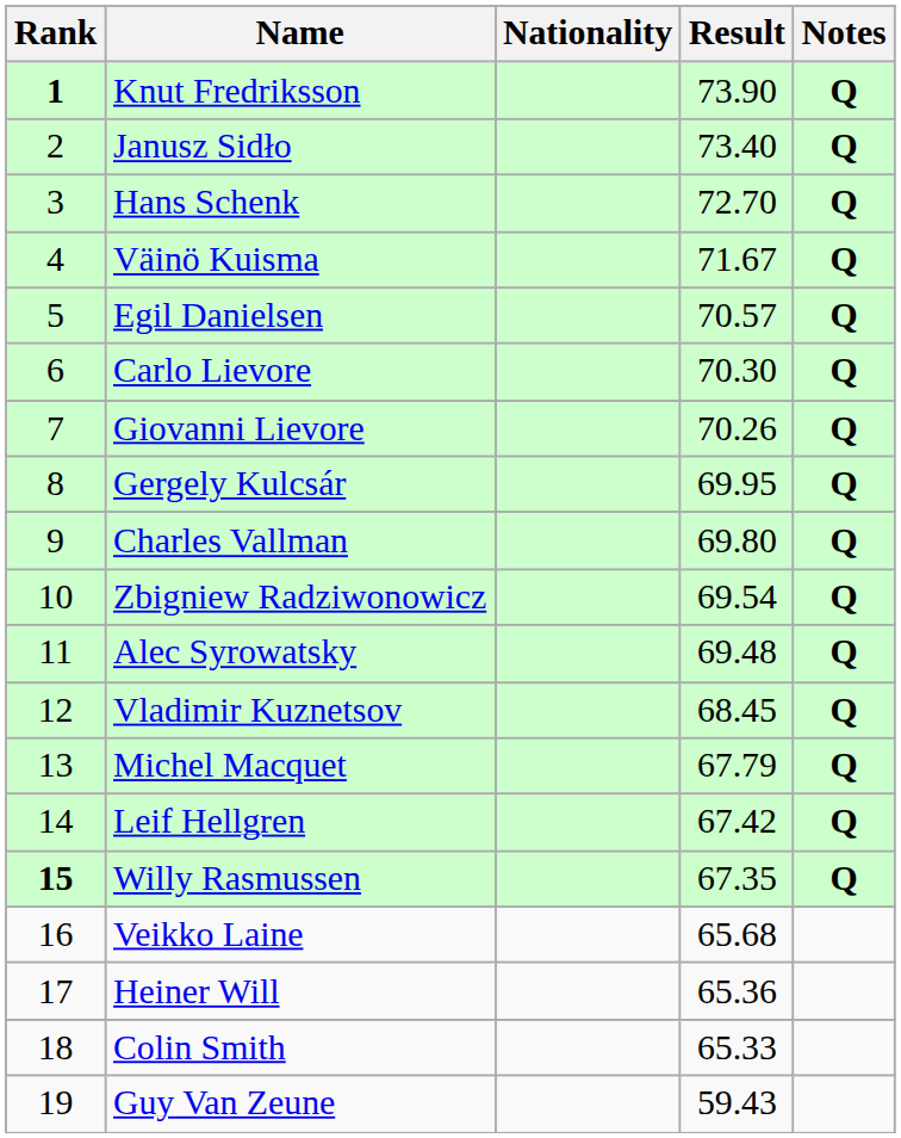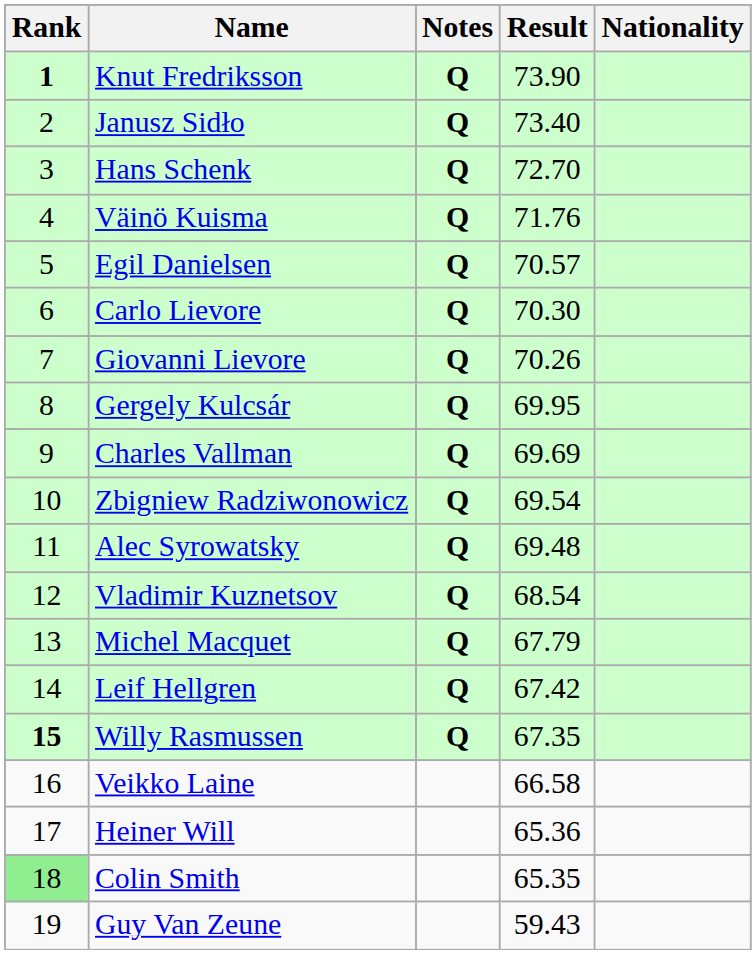 <table class="wikitable sortable" style="text-align:center">
 <tr>
 <th>Rank</th>
 <th>Name</th>
+<th>Notes</th>
+<th>Result</th>
 <th>Nationality</th>
-<th>Result</th>
-<th>Notes</th>
 </tr>
 <tr bgcolor=ccffcc>
 <td><strong>1</strong></td>
 <td align=left><a href='#'>Knut Fredriksson</a></td>
+<td><strong>Q</strong></td>
+<td>73.90</td>
 <td align=left></td>
-<td>73.90</td>
-<td><strong>Q</strong></td>
 </tr>
 <tr bgcolor=ccffcc>
 <td>2</td>
 <td align=left><a href='#'>Janusz Sidło</a></td>
+<td><strong>Q</strong></td>
+<td>73.40</td>
 <td align=left></td>
-<td>73.40</td>
-<td><strong>Q</strong></td>
 </tr>
 <tr bgcolor=ccffcc>
 <td>3</td>
 <td align=left><a href='#'>Hans Schenk</a></td>
+<td><strong>Q</strong></td>
+<td>72.70</td>
 <td align=left></td>
-<td>72.70</td>
-<td><strong>Q</strong></td>
 </tr>
 <tr bgcolor=ccffcc>
 <td>4</td>
 <td align=left><a href='#'>Väinö Kuisma</a></td>
+<td><strong>Q</strong></td>
+<td>71.76</td>
 <td align=left></td>
-<td>71.67</td>
-<td><strong>Q</strong></td>
 </tr>
 <tr bgcolor=ccffcc>
 <td>5</td>
 <td align=left><a href='#'>Egil Danielsen</a></td>
+<td><strong>Q</strong></td>
+<td>70.57</td>
 <td align=left></td>
-<td>70.57</td>
-<td><strong>Q</strong></td>
 </tr>
 <tr bgcolor=ccffcc>
 <td>6</td>
 <td align=left><a href='#'>Carlo Lievore</a></td>
+<td><strong>Q</strong></td>
+<td>70.30</td>
 <td align=left></td>
-<td>70.30</td>
-<td><strong>Q</strong></td>
 </tr>
 <tr bgcolor=ccffcc>
 <td>7</td>
 <td align=left><a href='#'>Giovanni Lievore</a></td>
+<td><strong>Q</strong></td>
+<td>70.26</td>
 <td align=left></td>
-<td>70.26</td>
-<td><strong>Q</strong></td>
 </tr>
 <tr bgcolor=ccffcc>
 <td>8</td>
 <td align=left><a href='#'>Gergely Kulcsár</a></td>
+<td><strong>Q</strong></td>
+<td>69.95</td>
 <td align=left></td>
-<td>69.95</td>
-<td><strong>Q</strong></td>
 </tr>
 <tr bgcolor=ccffcc>
 <td>9</td>
 <td align=left><a href='#'>Charles Vallman</a></td>
+<td><strong>Q</strong></td>
+<td>69.69</td>
 <td align=left></td>
-<td>69.80</td>
-<td><strong>Q</strong></td>
 </tr>
 <tr bgcolor=ccffcc>
 <td>10</td>
 <td align=left><a href='#'>Zbigniew Radziwonowicz</a></td>
+<td><strong>Q</strong></td>
+<td>69.54</td>
 <td align=left></td>
-<td>69.54</td>
-<td><strong>Q</strong></td>
 </tr>
 <tr bgcolor=ccffcc>
 <td>11</td>
 <td align=left><a href='#'>Alec Syrowatsky</a></td>
+<td><strong>Q</strong></td>
+<td>69.48</td>
 <td align=left></td>
-<td>69.48</td>
-<td><strong>Q</strong></td>
 </tr>
 <tr bgcolor=ccffcc>
 <td>12</td>
 <td align=left><a href='#'>Vladimir Kuznetsov</a></td>
+<td><strong>Q</strong></td>
+<td>68.54</td>
 <td align=left></td>
-<td>68.45</td>
-<td><strong>Q</strong></td>
 </tr>
 <tr bgcolor=ccffcc>
 <td>13</td>
 <td align=left><a href='#'>Michel Macquet</a></td>
+<td><strong>Q</strong></td>
+<td>67.79</td>
 <td align=left></td>
-<td>67.79</td>
-<td><strong>Q</strong></td>
 </tr>
 <tr bgcolor=ccffcc>
 <td>14</td>
 <td align=left><a href='#'>Leif Hellgren</a></td>
+<td><strong>Q</strong></td>
+<td>67.42</td>
 <td align=left></td>
-<td>67.42</td>
-<td><strong>Q</strong></td>
 </tr>
 <tr bgcolor=ccffcc>
 <td><strong>15</strong></td>
 <td align=left><a href='#'>Willy Rasmussen</a></td>
+<td><strong>Q</strong></td>
+<td>67.35</td>
 <td align=left></td>
-<td>67.35</td>
-<td><strong>Q</strong></td>
 </tr>
 <tr>
 <td>16</td>
 <td align=left><a href='#'>Veikko Laine</a></td>
+<td></td>
+<td>66.58</td>
 <td align=left></td>
-<td>65.68</td>
-<td></td>
 </tr>
 <tr>
 <td>17</td>
 <td align=left><a href='#'>Heiner Will</a></td>
+<td></td>
+<td>65.36</td>
 <td align=left></td>
-<td>65.36</td>
-<td></td>
 </tr>
 <tr>
-<td>18</td>
+<td style="background: lightgreen;">18</td>
 <td align=left><a href='#'>Colin Smith</a></td>
+<td></td>
+<td>65.35</td>
 <td align=left></td>
-<td>65.33</td>
-<td></td>
 </tr>
 <tr>
 <td>19</td>
 <td align=left><a href='#'>Guy Van Zeune</a></td>
+<td></td>
+<td>59.43</td>
 <td align=left></td>
-<td>59.43</td>
-<td></td>
 </tr>
 </table>
